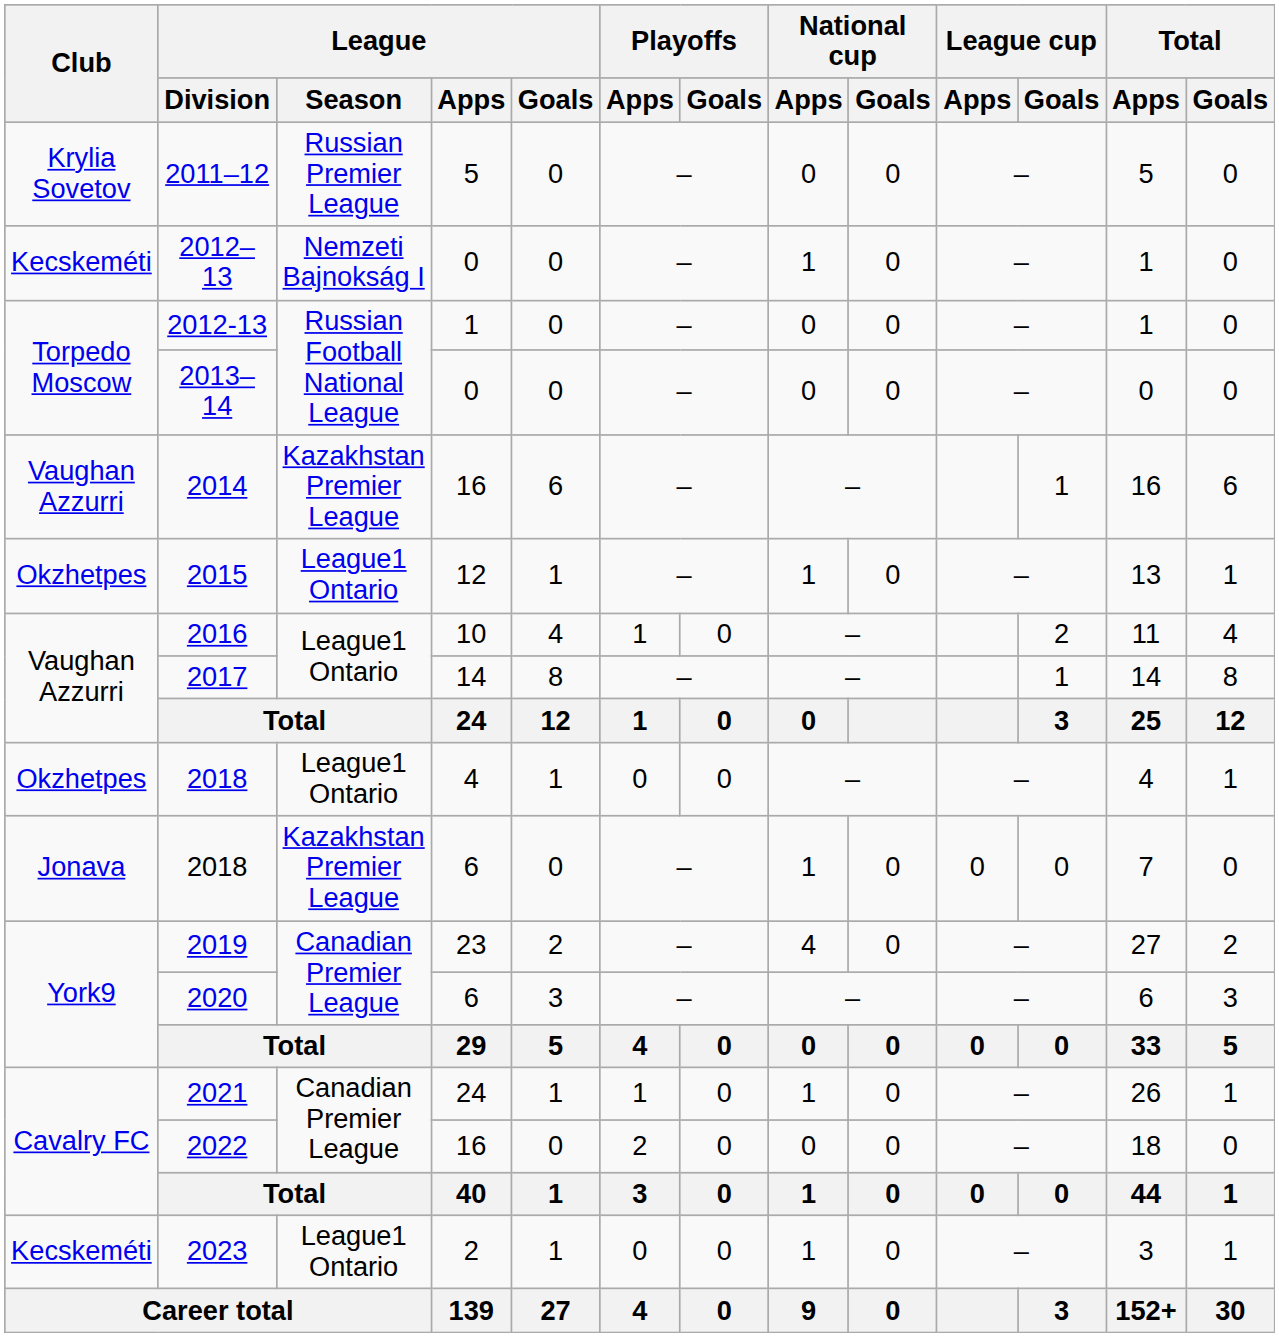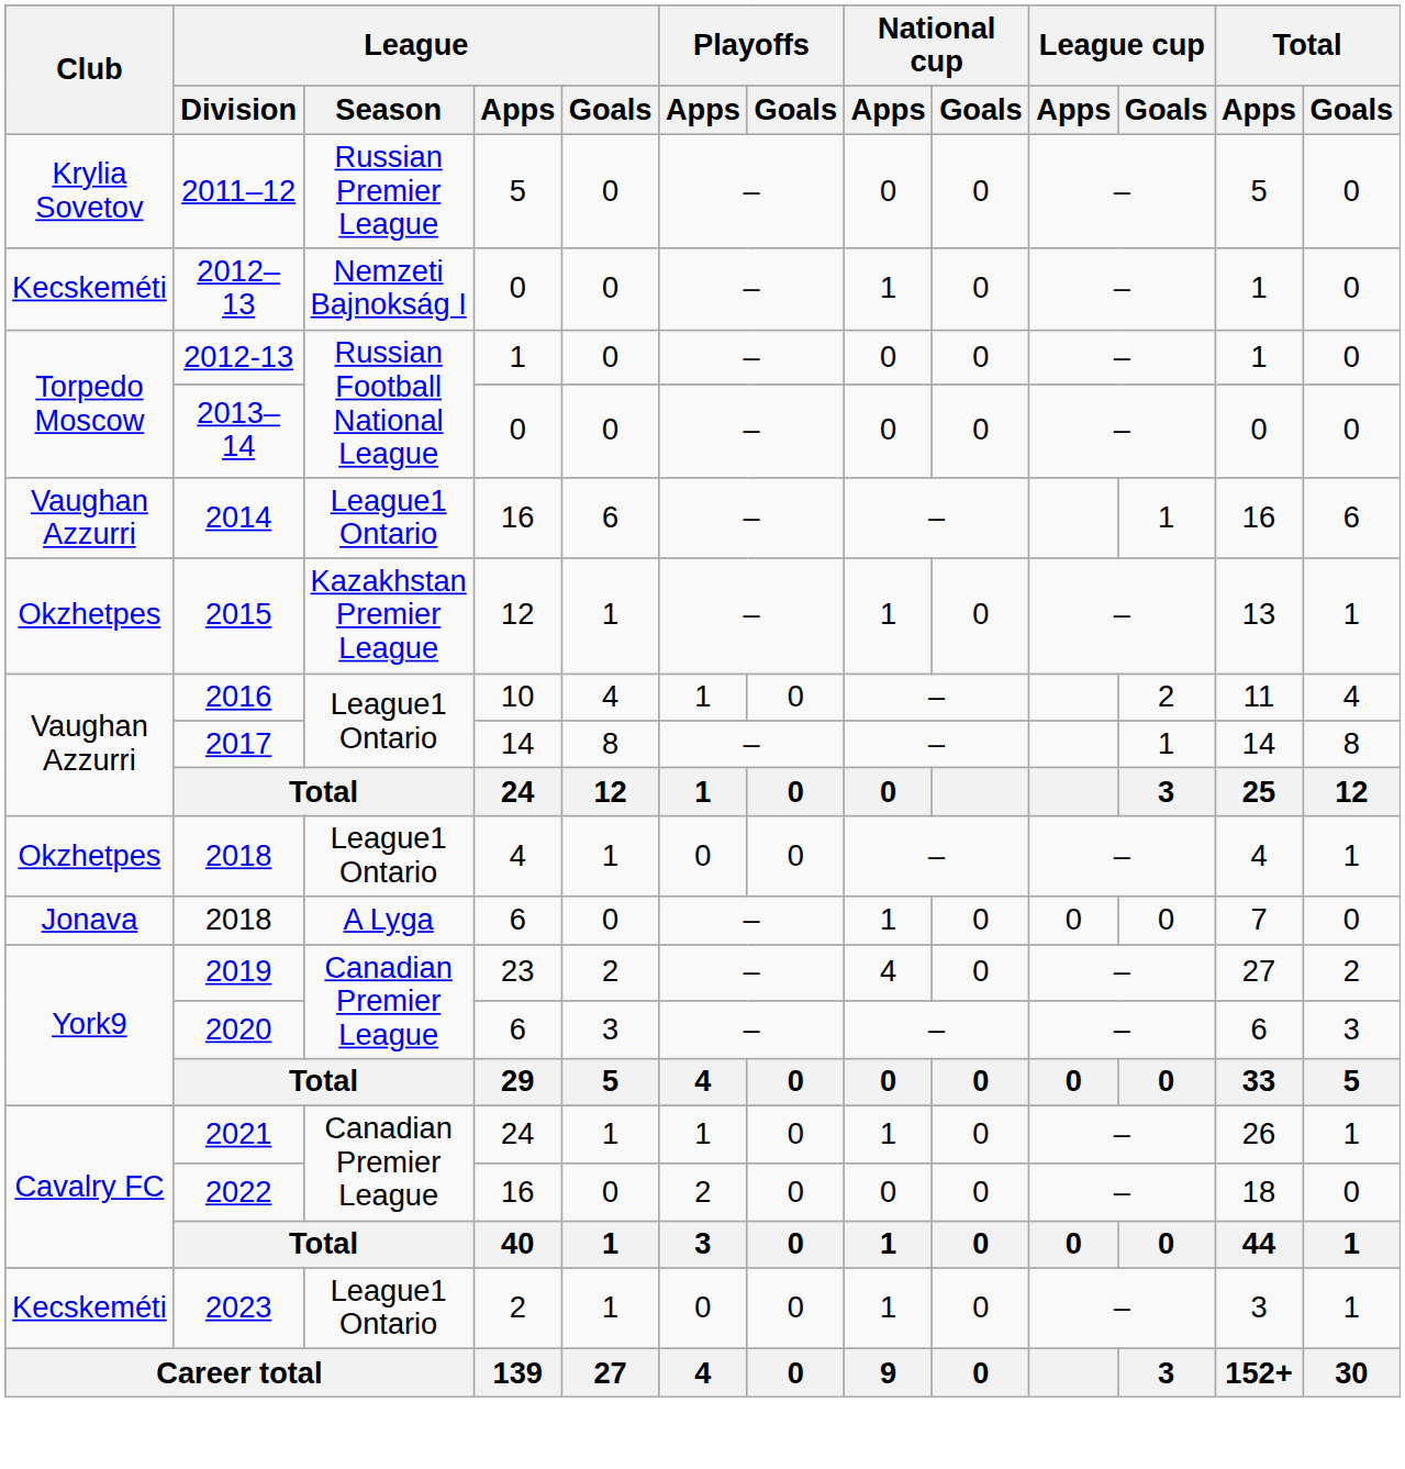 <table class="wikitable" style="text-align: center;">
 <tr>
 <th rowspan="2">Club</th>
 <th colspan="4">League</th>
 <th colspan="2">Playoffs</th>
 <th colspan="2">National cup</th>
 <th colspan="2">League cup</th>
 <th colspan="2">Total</th>
 </tr>
 <tr>
 <th>Division</th>
 <th>Season</th>
 <th>Apps</th>
 <th>Goals</th>
 <th>Apps</th>
 <th>Goals</th>
 <th>Apps</th>
 <th>Goals</th>
 <th>Apps</th>
 <th>Goals</th>
 <th>Apps</th>
 <th>Goals</th>
 </tr>
 <tr>
 <td><a href='#'>Krylia Sovetov</a></td>
 <td><a href='#'>2011–12</a></td>
 <td><a href='#'>Russian Premier League</a></td>
 <td>5</td>
 <td>0</td>
 <td colspan="2">–</td>
 <td>0</td>
 <td>0</td>
 <td colspan="2">–</td>
 <td>5</td>
 <td>0</td>
 </tr>
 <tr>
 <td><a href='#'>Kecskeméti</a></td>
 <td><a href='#'>2012–13</a></td>
 <td><a href='#'>Nemzeti Bajnokság I</a></td>
 <td>0</td>
 <td>0</td>
 <td colspan="2">–</td>
 <td>1</td>
 <td>0</td>
 <td colspan="2">–</td>
 <td>1</td>
 <td>0</td>
 </tr>
 <tr>
 <td rowspan="2"><a href='#'>Torpedo Moscow</a></td>
 <td><a href='#'>2012-13</a></td>
 <td rowspan="2"><a href='#'>Russian Football National League</a></td>
 <td>1</td>
 <td>0</td>
 <td colspan="2">–</td>
 <td>0</td>
 <td>0</td>
 <td colspan="2">–</td>
 <td>1</td>
 <td>0</td>
 </tr>
 <tr>
 <td><a href='#'>2013–14</a></td>
 <td>0</td>
 <td>0</td>
 <td colspan="2">–</td>
 <td>0</td>
 <td>0</td>
 <td colspan="2">–</td>
 <td>0</td>
 <td>0</td>
 </tr>
 <tr>
 <td><a href='#'>Vaughan Azzurri</a></td>
 <td><a href='#'>2014</a></td>
-<td><a href='#'>Kazakhstan Premier League</a></td>
+<td><a href='#'>League1 Ontario</a></td>
 <td>16</td>
 <td>6</td>
 <td colspan="2">–</td>
 <td colspan="2">–</td>
 <td></td>
 <td>1</td>
 <td>16</td>
 <td>6</td>
 </tr>
 <tr>
 <td><a href='#'>Okzhetpes</a></td>
 <td><a href='#'>2015</a></td>
-<td><a href='#'>League1 Ontario</a></td>
+<td><a href='#'>Kazakhstan Premier League</a></td>
 <td>12</td>
 <td>1</td>
 <td colspan="2">–</td>
 <td>1</td>
 <td>0</td>
 <td colspan="2">–</td>
 <td>13</td>
 <td>1</td>
 </tr>
 <tr>
 <td rowspan="3">Vaughan Azzurri</td>
 <td><a href='#'>2016</a></td>
 <td rowspan="2">League1 Ontario</td>
 <td>10</td>
 <td>4</td>
 <td>1</td>
 <td>0</td>
 <td colspan="2">–</td>
 <td></td>
 <td>2</td>
 <td>11</td>
 <td>4</td>
 </tr>
 <tr>
 <td><a href='#'>2017</a></td>
 <td>14</td>
 <td>8</td>
 <td colspan="2">–</td>
 <td colspan="2">–</td>
 <td></td>
 <td>1</td>
 <td>14</td>
 <td>8</td>
 </tr>
 <tr>
 <th colspan="2">Total</th>
 <th>24</th>
 <th>12</th>
 <th>1</th>
 <th>0</th>
 <th>0</th>
 <th></th>
 <th></th>
 <th>3</th>
 <th>25</th>
 <th>12</th>
 </tr>
 <tr>
 <td><a href='#'>Okzhetpes</a></td>
 <td><a href='#'>2018</a></td>
 <td>League1 Ontario</td>
 <td>4</td>
 <td>1</td>
 <td>0</td>
 <td>0</td>
 <td colspan="2">–</td>
 <td colspan="2">–</td>
 <td>4</td>
 <td>1</td>
 </tr>
 <tr>
 <td><a href='#'>Jonava</a></td>
 <td>2018</td>
-<td><a href='#'>Kazakhstan Premier League</a></td>
+<td><a href='#'>A Lyga</a></td>
 <td>6</td>
 <td>0</td>
 <td colspan="2">–</td>
 <td>1</td>
 <td>0</td>
 <td>0</td>
 <td>0</td>
 <td>7</td>
 <td>0</td>
 </tr>
 <tr>
 <td rowspan="3"><a href='#'>York9</a></td>
 <td><a href='#'>2019</a></td>
 <td rowspan="2"><a href='#'>Canadian Premier League</a></td>
 <td>23</td>
 <td>2</td>
 <td colspan="2">–</td>
 <td>4</td>
 <td>0</td>
 <td colspan="2">–</td>
 <td>27</td>
 <td>2</td>
 </tr>
 <tr>
 <td><a href='#'>2020</a></td>
 <td>6</td>
 <td>3</td>
 <td colspan="2">–</td>
 <td colspan="2">–</td>
 <td colspan="2">–</td>
 <td>6</td>
 <td>3</td>
 </tr>
 <tr>
 <th colspan="2">Total</th>
 <th>29</th>
 <th>5</th>
 <th>4</th>
 <th>0</th>
 <th>0</th>
 <th>0</th>
 <th>0</th>
 <th>0</th>
 <th>33</th>
 <th>5</th>
 </tr>
 <tr>
 <td rowspan="3"><a href='#'>Cavalry FC</a></td>
 <td><a href='#'>2021</a></td>
 <td rowspan="2">Canadian Premier League</td>
 <td>24</td>
 <td>1</td>
 <td>1</td>
 <td>0</td>
 <td>1</td>
 <td>0</td>
 <td colspan="2">–</td>
 <td>26</td>
 <td>1</td>
 </tr>
 <tr>
 <td><a href='#'>2022</a></td>
 <td>16</td>
 <td>0</td>
 <td>2</td>
 <td>0</td>
 <td>0</td>
 <td>0</td>
 <td colspan="2">–</td>
 <td>18</td>
 <td>0</td>
 </tr>
 <tr>
 <th colspan="2">Total</th>
 <th>40</th>
 <th>1</th>
 <th>3</th>
 <th>0</th>
 <th>1</th>
 <th>0</th>
 <th>0</th>
 <th>0</th>
 <th>44</th>
 <th>1</th>
 </tr>
 <tr>
 <td><a href='#'>Kecskeméti</a></td>
 <td><a href='#'>2023</a></td>
 <td>League1 Ontario</td>
 <td>2</td>
 <td>1</td>
 <td>0</td>
 <td>0</td>
 <td>1</td>
 <td>0</td>
 <td colspan="2">–</td>
 <td>3</td>
 <td>1</td>
 </tr>
 <tr>
 <th colspan="3">Career total</th>
 <th>139</th>
 <th>27</th>
 <th>4</th>
 <th>0</th>
 <th>9</th>
 <th>0</th>
 <th></th>
 <th>3</th>
 <th>152+</th>
 <th>30</th>
 </tr>
 </table>
